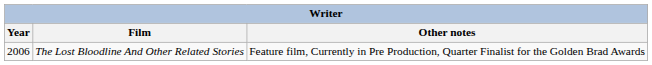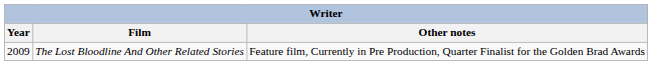 <table class="wikitable" style="font-size: 90%;">
 <tr>
 <th colspan="3" style="background: LightSteelBlue;">Writer</th>
 </tr>
 <tr>
 <th>Year</th>
 <th>Film</th>
 <th>Other notes</th>
 </tr>
 <tr>
-<td>2006</td>
+<td>2009</td>
 <td><em>The Lost Bloodline And Other Related Stories</em></td>
 <td>Feature film, Currently in Pre Production, Quarter Finalist for the Golden Brad Awards</td>
 </tr>
 </table>
